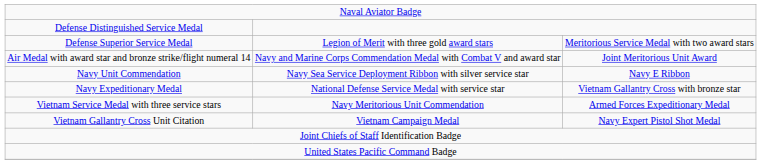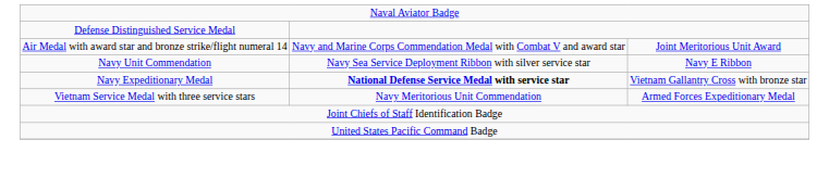 <table class="wikitable" style="margin:1em auto; text-align:center;">
 <tr>
 <td colspan="3"><a href='#'>Naval Aviator Badge</a></td>
 </tr>
 <tr>
 <td><a href='#'>Defense Distinguished Service Medal</a></td>
-</tr>
-<tr>
-<td><a href='#'>Defense Superior Service Medal</a></td>
-<td><a href='#'>Legion of Merit</a> with three gold <a href='#'>award stars</a></td>
-<td><a href='#'>Meritorious Service Medal</a> with two award stars</td>
 </tr>
 <tr>
 <td><a href='#'>Air Medal</a> with award star and bronze strike/flight numeral 14</td>
 <td><a href='#'>Navy and Marine Corps Commendation Medal</a> with <a href='#'>Combat V</a> and award star</td>
 <td><a href='#'>Joint Meritorious Unit Award</a></td>
 </tr>
 <tr>
 <td><a href='#'>Navy Unit Commendation</a></td>
 <td><a href='#'>Navy Sea Service Deployment Ribbon</a> with silver service star</td>
 <td><a href='#'>Navy E Ribbon</a></td>
 </tr>
 <tr>
 <td><a href='#'>Navy Expeditionary Medal</a></td>
-<td><a href='#'>National Defense Service Medal</a> with service star</td>
+<td><strong><a href='#'>National Defense Service Medal</a> with service star</strong></td>
 <td><a href='#'>Vietnam Gallantry Cross</a> with bronze star</td>
 </tr>
 <tr>
 <td><a href='#'>Vietnam Service Medal</a> with three service stars</td>
 <td><a href='#'>Navy Meritorious Unit Commendation</a></td>
 <td><a href='#'>Armed Forces Expeditionary Medal</a></td>
-</tr>
-<tr>
-<td><a href='#'>Vietnam Gallantry Cross</a> Unit Citation</td>
-<td><a href='#'>Vietnam Campaign Medal</a></td>
-<td><a href='#'>Navy Expert Pistol Shot Medal</a></td>
 </tr>
 <tr>
 <td colspan="3"><a href='#'>Joint Chiefs of Staff</a> Identification Badge</td>
 </tr>
 <tr>
 <td colspan="3"><a href='#'>United States Pacific Command</a> Badge</td>
 </tr>
 <tr>
 </tr>
 </table>
